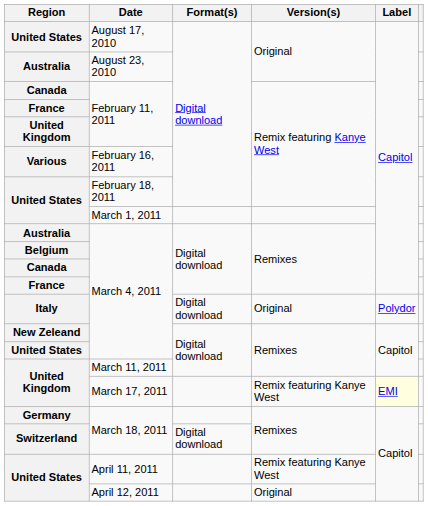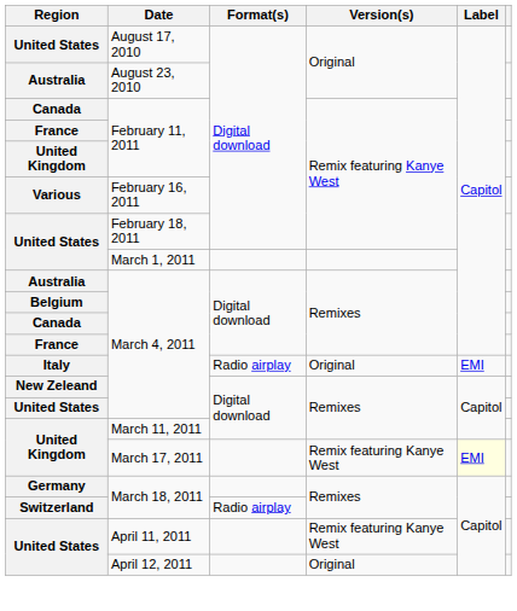 <table class="wikitable plainrowheaders">
 <tr>
 <th scope="col">Region</th>
 <th scope="col">Date</th>
 <th scope="col">Format(s)</th>
 <th scope="col">Version(s)</th>
 <th scope="col">Label</th>
 <th scope="col"></th>
 </tr>
 <tr>
 <th scope="row">United States</th>
 <td>August 17, 2010</td>
 <td rowspan="7"><a href='#'>Digital download</a></td>
 <td rowspan="2">Original</td>
 <td rowspan="12"><a href='#'>Capitol</a></td>
 <td style="text-align:center;"></td>
 </tr>
 <tr>
 <th scope="row">Australia</th>
 <td>August 23, 2010</td>
 <td style="text-align:center;"></td>
 </tr>
 <tr>
 <th scope="row">Canada</th>
 <td rowspan="3">February 11, 2011</td>
 <td rowspan="5">Remix featuring <a href='#'>Kanye West</a></td>
 <td style="text-align:center;"></td>
 </tr>
 <tr>
 <th scope="row">France</th>
 <td style="text-align:center;"></td>
 </tr>
 <tr>
 <th scope="row">United Kingdom</th>
 <td style="text-align:center;"></td>
 </tr>
 <tr>
 <th scope="row">Various</th>
 <td>February 16, 2011</td>
 <td style="text-align:center;"></td>
 </tr>
 <tr>
 <th scope="row" rowspan="2">United States</th>
 <td>February 18, 2011</td>
 <td style="text-align:center;"></td>
 </tr>
 <tr>
 <td>March 1, 2011</td>
 <td></td>
 <td></td>
 <td style="text-align:center;"></td>
 </tr>
 <tr>
 <th scope="row">Australia</th>
 <td rowspan="7">March 4, 2011</td>
 <td rowspan="4">Digital download</td>
 <td rowspan="4">Remixes</td>
 <td style="text-align:center;"></td>
 </tr>
 <tr>
 <th scope="row">Belgium</th>
 <td style="text-align:center;"></td>
 </tr>
 <tr>
 <th scope="row">Canada</th>
 <td style="text-align:center;"></td>
 </tr>
 <tr>
 <th scope="row">France</th>
 <td style="text-align:center;"></td>
 </tr>
 <tr>
 <th scope="row">Italy</th>
-<td>Digital download</td>
+<td>Radio <a href='#'>airplay</a></td>
 <td>Original</td>
-<td><a href='#'>Polydor</a></td>
+<td><a href='#'>EMI</a></td>
 <td style="text-align:center;"></td>
 </tr>
 <tr>
 <th scope="row">New Zeleand</th>
 <td rowspan="3">Digital download</td>
 <td rowspan="3">Remixes</td>
 <td rowspan="3">Capitol</td>
 <td style="text-align:center;"></td>
 </tr>
 <tr>
 <th scope="row">United States</th>
 <td style="text-align:center;"></td>
 </tr>
 <tr>
 <th scope="row" rowspan="2">United Kingdom</th>
 <td>March 11, 2011</td>
 <td style="text-align:center;"></td>
 </tr>
 <tr>
 <td>March 17, 2011</td>
 <td></td>
 <td>Remix featuring Kanye West</td>
 <td style="background: lightyellow;"><a href='#'>EMI</a></td>
 <td style="text-align:center;"></td>
 </tr>
 <tr>
 <th scope="row">Germany</th>
 <td rowspan="2">March 18, 2011</td>
 <td></td>
 <td rowspan="2">Remixes</td>
 <td rowspan="4">Capitol</td>
 <td style="text-align:center;"></td>
 </tr>
 <tr>
 <th scope="row">Switzerland</th>
-<td>Digital download</td>
+<td>Radio <a href='#'>airplay</a></td>
 <td style="text-align:center;"></td>
 </tr>
 <tr>
 <th scope="row" rowspan="2">United States</th>
 <td>April 11, 2011</td>
 <td></td>
 <td>Remix featuring Kanye West</td>
 <td style="text-align:center;"></td>
 </tr>
 <tr>
 <td>April 12, 2011</td>
 <td></td>
 <td>Original</td>
 <td style="text-align:center;"></td>
 </tr>
 </table>
